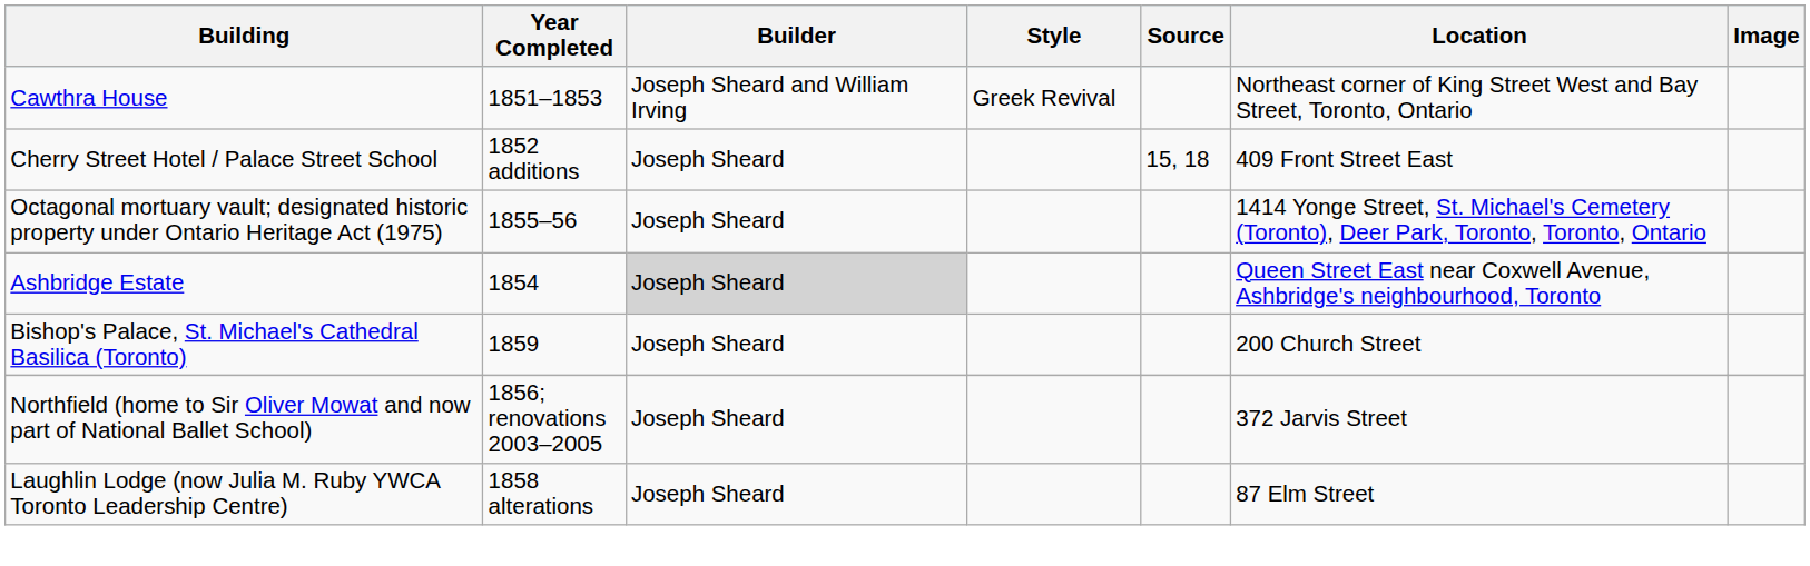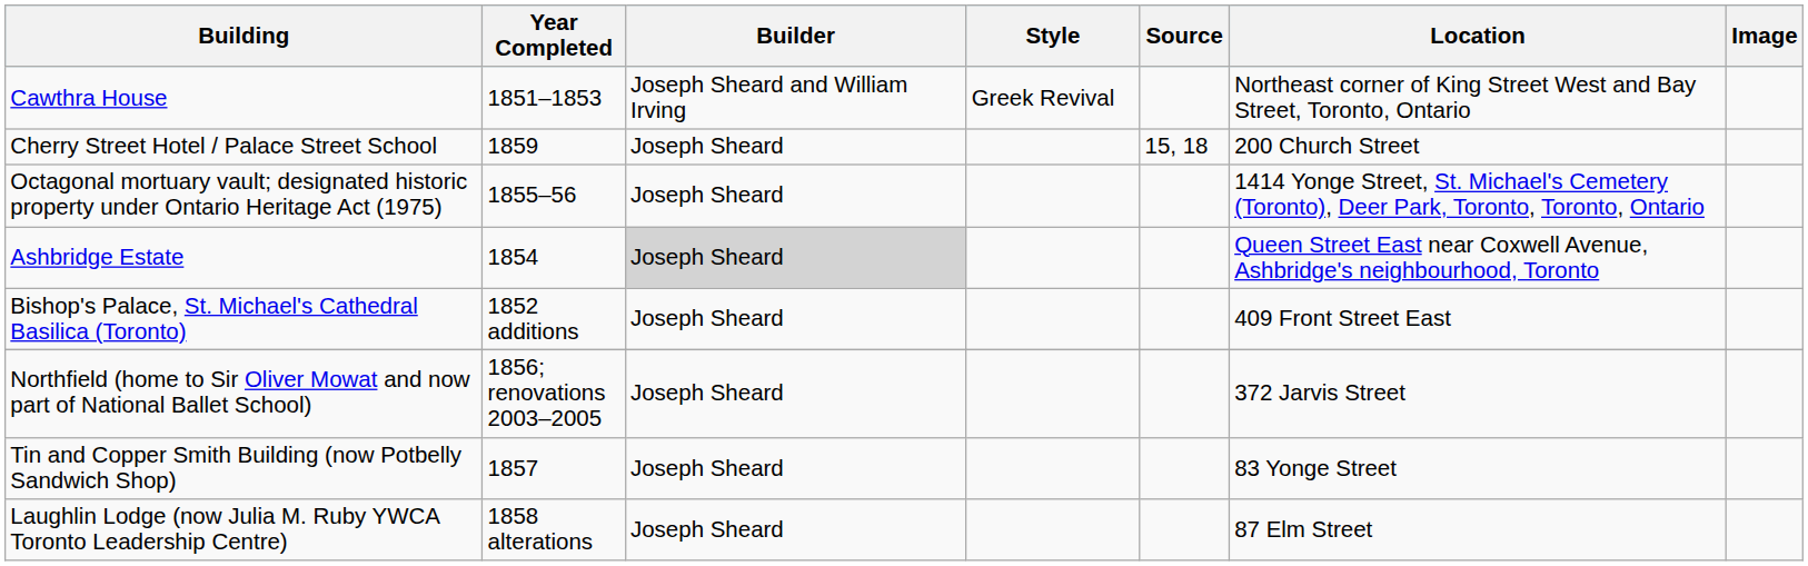 <table class="wikitable" style="margin:1em auto;">
 <tr style="background:lightblue;">
 <th width=28%>Building</th>
 <th width=8%>Year Completed</th>
 <th width=20%>Builder</th>
 <th width=10%>Style</th>
 <th width=5%>Source</th>
 <th width=32%>Location</th>
 <th width=7%>Image</th>
 </tr>
 <tr>
 <td><a href='#'>Cawthra House</a></td>
 <td>1851–1853</td>
 <td>Joseph Sheard and William Irving</td>
 <td>Greek Revival</td>
 <td></td>
 <td>Northeast corner of King Street West and Bay Street, Toronto, Ontario</td>
 <td></td>
 </tr>
 <tr>
 <td>Cherry Street Hotel / Palace Street School</td>
-<td>1852 additions</td>
+<td>1859</td>
 <td>Joseph Sheard</td>
 <td></td>
 <td>15, 18</td>
-<td>409 Front Street East</td>
+<td>200 Church Street</td>
 <td></td>
 </tr>
 <tr>
 <td>Octagonal mortuary vault; designated historic property under Ontario Heritage Act (1975)</td>
 <td>1855–56</td>
 <td>Joseph Sheard</td>
 <td></td>
 <td></td>
 <td>1414 Yonge Street, <a href='#'>St. Michael's Cemetery (Toronto)</a>, <a href='#'>Deer Park, Toronto</a>, <a href='#'>Toronto</a>, <a href='#'>Ontario</a></td>
 <td></td>
 </tr>
 <tr>
 <td><a href='#'>Ashbridge Estate</a></td>
 <td>1854</td>
 <td style="background: lightgrey;">Joseph Sheard</td>
 <td></td>
 <td></td>
 <td><a href='#'>Queen Street East</a> near Coxwell Avenue, <a href='#'>Ashbridge's neighbourhood, Toronto</a></td>
 <td></td>
 </tr>
 <tr>
 <td>Bishop's Palace, <a href='#'>St. Michael's Cathedral Basilica (Toronto)</a></td>
-<td>1859</td>
+<td>1852 additions</td>
 <td>Joseph Sheard</td>
 <td></td>
 <td></td>
-<td>200 Church Street</td>
+<td>409 Front Street East</td>
 <td></td>
 </tr>
 <tr>
 </tr>
 <tr>
 <td>Northfield (home to Sir <a href='#'>Oliver Mowat</a> and now part of National Ballet School)</td>
 <td>1856; renovations 2003–2005</td>
 <td>Joseph Sheard</td>
 <td></td>
 <td></td>
 <td>372 Jarvis Street</td>
 <td></td>
 </tr>
 <tr>
+<td>Tin and Copper Smith Building (now Potbelly Sandwich Shop)</td>
+<td>1857</td>
+<td>Joseph Sheard</td>
+<td></td>
+<td></td>
+<td>83 Yonge Street</td>
+<td></td>
+</tr>
+<tr>
 <td>Laughlin Lodge (now Julia M. Ruby YWCA Toronto Leadership Centre)</td>
 <td>1858 alterations</td>
 <td>Joseph Sheard</td>
 <td></td>
 <td></td>
 <td>87 Elm Street</td>
 <td></td>
 </tr>
 </table>
